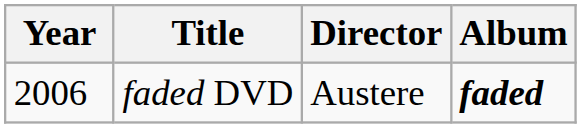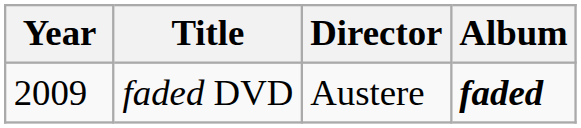 <table class="wikitable">
 <tr>
 <th align="center" valign="top" width="40">Year</th>
 <th align="left" valign="top">Title</th>
 <th align="left" valign="top">Director</th>
 <th align="left" valign="top">Album</th>
 </tr>
 <tr>
-<td>2006</td>
+<td>2009</td>
 <td><em>faded</em> DVD</td>
 <td>Austere</td>
 <td><strong><em>faded</em><br></strong></td>
 </tr>
 </table>
